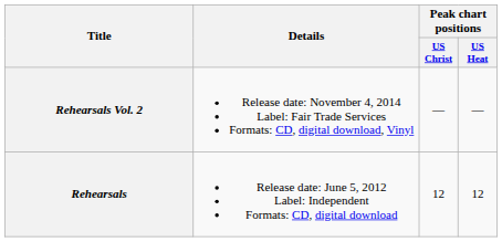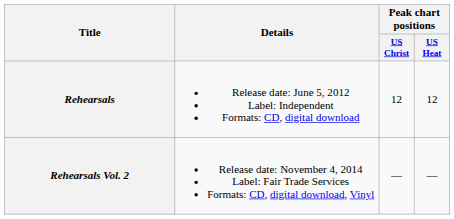 <table class="wikitable plainrowheaders" style="text-align:center;">
 <tr>
 <th rowspan="2" style="width:15em;">Title</th>
 <th rowspan="2" style="width:18em;">Details</th>
 <th colspan="2">Peak chart positions</th>
 </tr>
 <tr style=font-size:smaller;>
 <th style="width:45px;"><a href='#'>US<br>Christ</a><br></th>
 <th style="width:45px;"><a href='#'>US<br>Heat</a><br></th>
 </tr>
 <tr>
+<th scope="row"><em>Rehearsals</em></th>
+<td><br><ul><li>Release date: June 5, 2012</li><li>Label: Independent</li><li>Formats: <a href='#'>CD</a>, <a href='#'>digital download</a></li></ul></td>
+<td>12 </td>
+<td>12 </td>
+</tr>
+<tr>
 <th scope="row"><em>Rehearsals Vol. 2</em></th>
 <td><br><ul><li>Release date: November 4, 2014</li><li>Label: Fair Trade Services</li><li>Formats: <a href='#'>CD</a>, <a href='#'>digital download</a>, <a href='#'>Vinyl</a></li></ul></td>
 <td>—</td>
 <td>—</td>
 </tr>
-<tr>
-<th scope="row"><em>Rehearsals</em></th>
-<td><br><ul><li>Release date: June 5, 2012</li><li>Label: Independent</li><li>Formats: <a href='#'>CD</a>, <a href='#'>digital download</a></li></ul></td>
-<td>12 </td>
-<td>12 </td>
-</tr>
 </table>
